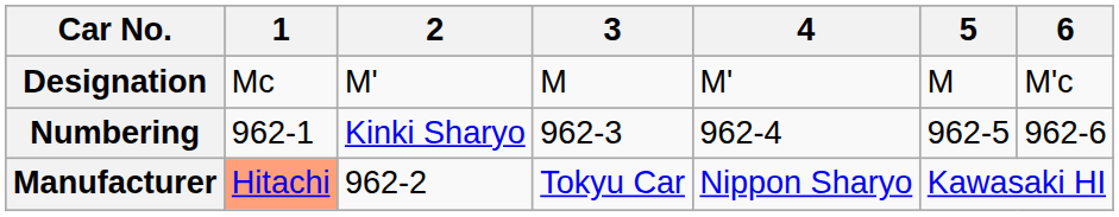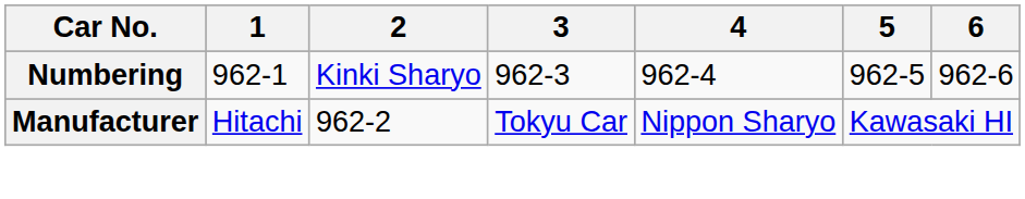 <table class="wikitable">
 <tr>
 <th>Car No.</th>
 <th>1</th>
 <th>2</th>
 <th>3</th>
 <th>4</th>
 <th>5</th>
 <th>6</th>
-</tr>
-<tr>
-<th>Designation</th>
-<td>Mc</td>
-<td>M'</td>
-<td>M</td>
-<td>M'</td>
-<td>M</td>
-<td>M'c</td>
 </tr>
 <tr>
 <th>Numbering</th>
 <td>962-1</td>
 <td><a href='#'>Kinki Sharyo</a></td>
 <td>962-3</td>
 <td>962-4</td>
 <td>962-5</td>
 <td>962-6</td>
 </tr>
 <tr>
 <th>Manufacturer</th>
-<td style="background: lightsalmon;"><a href='#'>Hitachi</a></td>
+<td><a href='#'>Hitachi</a></td>
 <td>962-2</td>
 <td><a href='#'>Tokyu Car</a></td>
 <td><a href='#'>Nippon Sharyo</a></td>
 <td colspan="2"><a href='#'>Kawasaki HI</a></td>
 </tr>
 </table>
